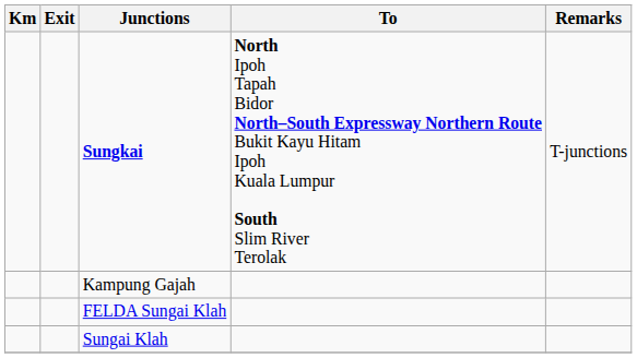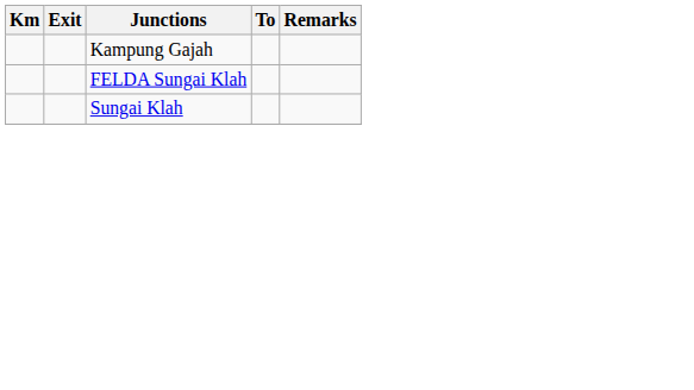 <table class="wikitable">
 <tr>
 <th>Km</th>
 <th>Exit</th>
 <th>Junctions</th>
 <th>To</th>
 <th>Remarks</th>
-</tr>
-<tr>
-<td></td>
-<td></td>
-<td><strong><a href='#'>Sungkai</a></strong></td>
-<td><strong>North</strong><br> Ipoh<br> Tapah<br> Bidor<br>  <strong><a href='#'>North–South Expressway Northern Route</a></strong><br>Bukit Kayu Hitam<br>Ipoh<br>Kuala Lumpur<br><br><strong>South </strong><br> Slim River<br> Terolak</td>
-<td>T-junctions</td>
 </tr>
 <tr>
 <td></td>
 <td></td>
 <td>Kampung Gajah</td>
 <td></td>
 <td></td>
 </tr>
 <tr>
 <td></td>
 <td></td>
 <td><a href='#'>FELDA Sungai Klah</a></td>
 <td></td>
 <td></td>
 </tr>
 <tr>
 <td></td>
 <td></td>
 <td><a href='#'>Sungai Klah</a></td>
 <td></td>
 <td></td>
 </tr>
 <tr>
 </tr>
 </table>
